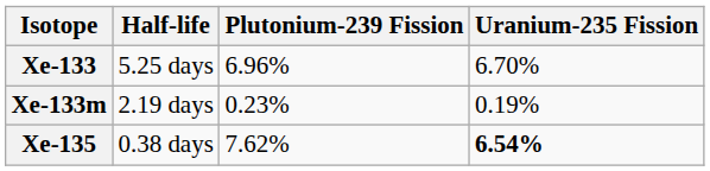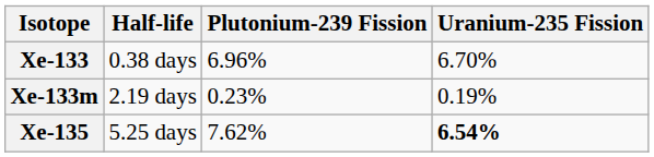 <table class="wikitable" align="left" style="margin: 4em auto 1em auto">
 <tr>
 <th>Isotope</th>
 <th>Half-life</th>
 <th>Plutonium-239 Fission</th>
 <th>Uranium-235 Fission</th>
 </tr>
 <tr>
 <th>Xe-133</th>
-<td>5.25 days</td>
+<td>0.38 days</td>
 <td>6.96%</td>
 <td>6.70%</td>
 </tr>
 <tr>
 <th>Xe-133m</th>
 <td>2.19 days</td>
 <td>0.23%</td>
 <td>0.19%</td>
 </tr>
 <tr>
 <th>Xe-135</th>
-<td>0.38 days</td>
+<td>5.25 days</td>
 <td>7.62%</td>
 <td><strong>6.54%</strong></td>
 </tr>
 </table>
